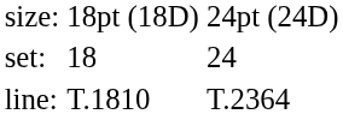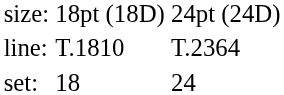 <table style="margin-left:40px;">
 <tr>
 <td>size:</td>
 <td>18pt (18D)</td>
 <td>24pt (24D)</td>
 </tr>
 <tr>
+<td>line:</td>
+<td>T.1810</td>
+<td>T.2364</td>
+</tr>
+<tr>
 <td>set:</td>
 <td>18</td>
 <td>24</td>
 </tr>
-<tr>
-<td>line:</td>
-<td>T.1810</td>
-<td>T.2364</td>
-</tr>
 </table>
